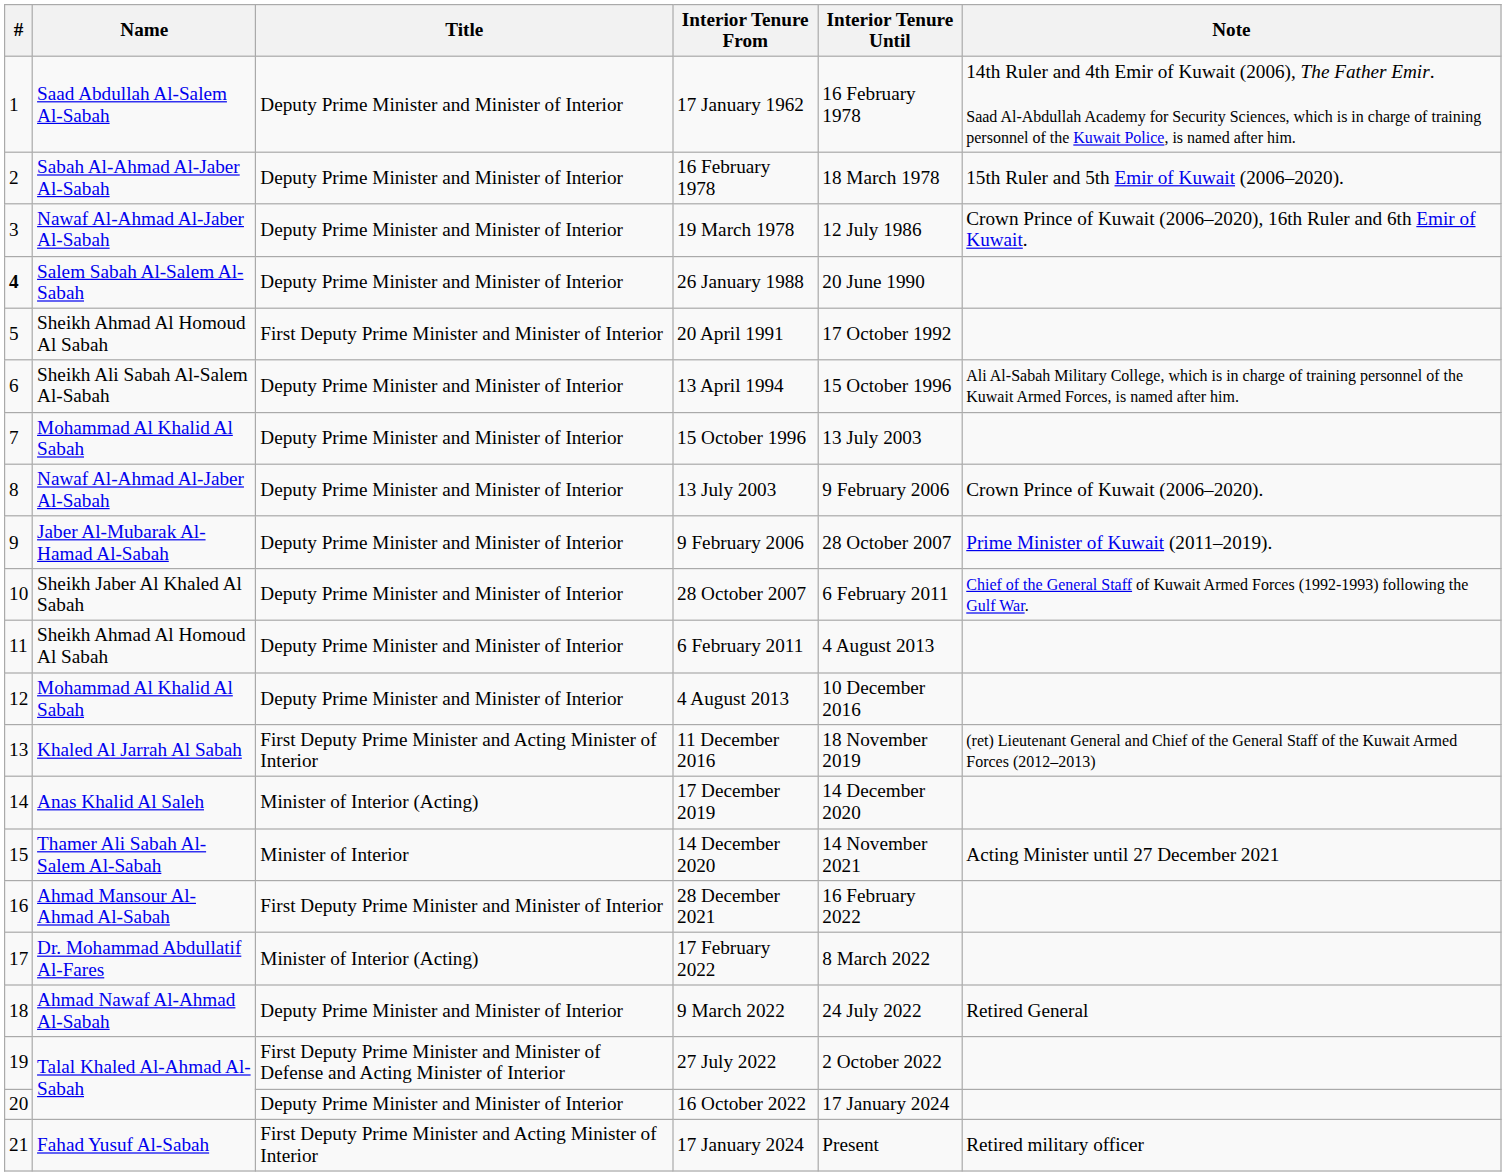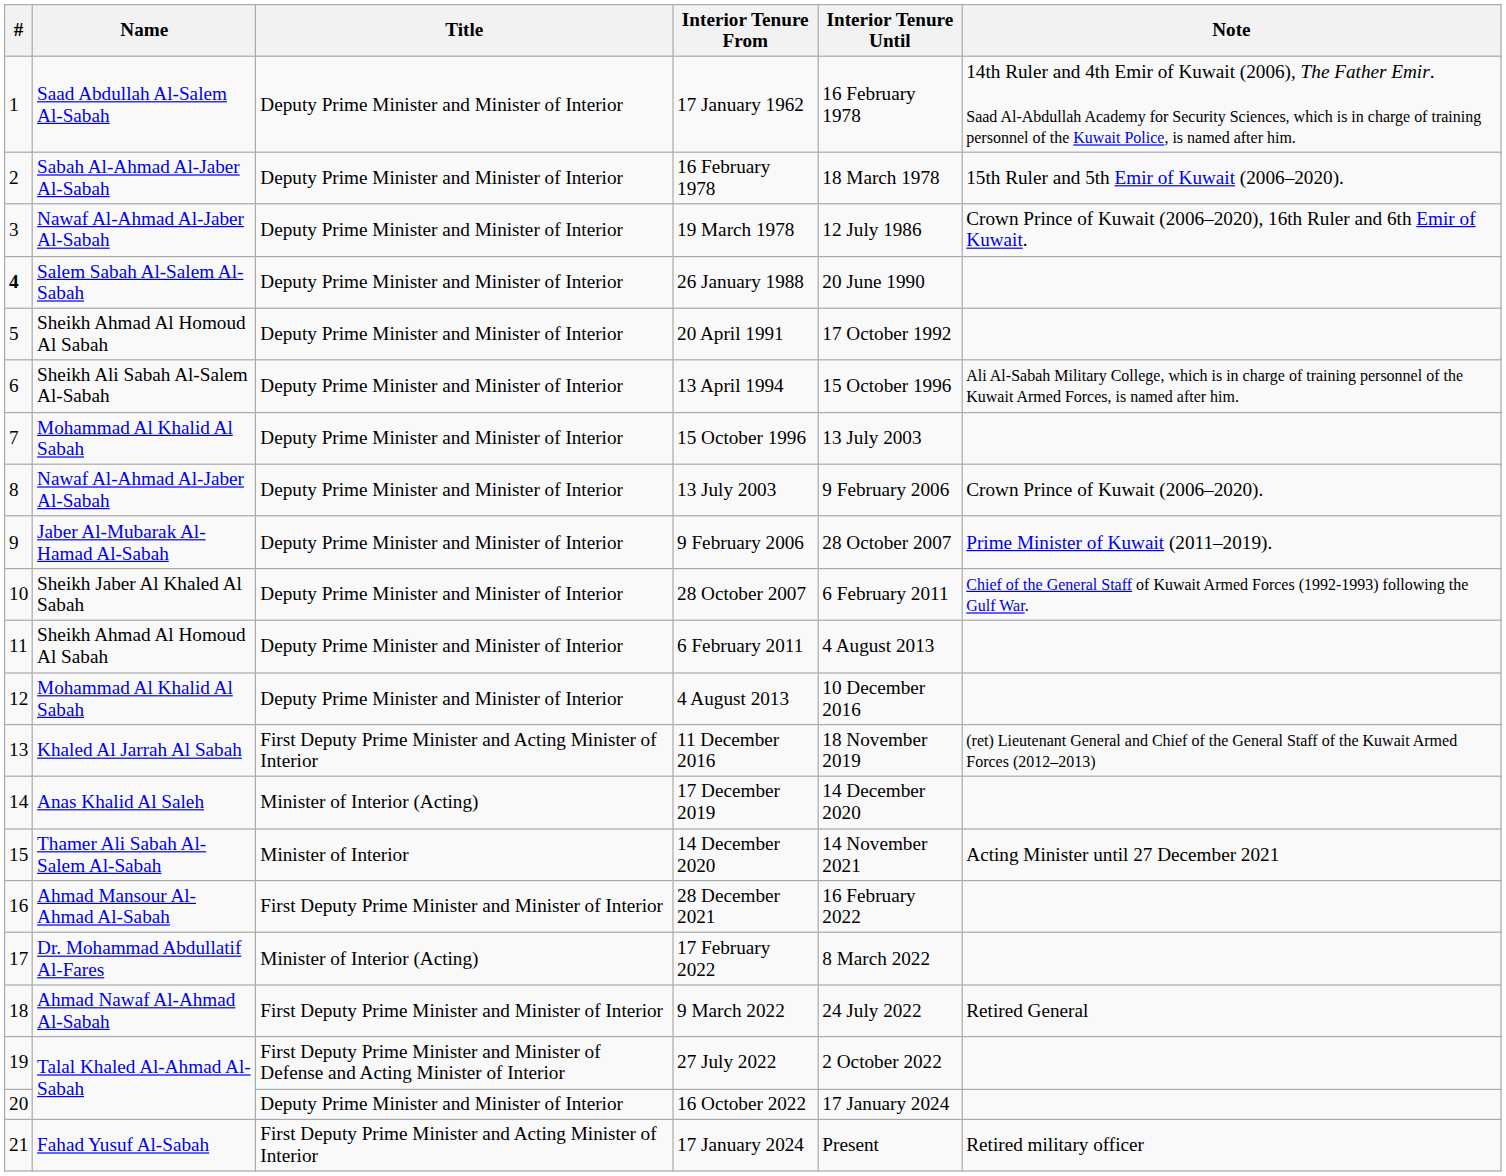 <table class="wikitable">
 <tr>
 <th>#</th>
 <th>Name</th>
 <th>Title</th>
 <th>Interior Tenure From</th>
 <th>Interior Tenure Until</th>
 <th>Note</th>
 </tr>
 <tr>
 <td>1</td>
 <td><a href='#'>Saad Abdullah Al-Salem Al-Sabah</a></td>
 <td>Deputy Prime Minister and Minister of Interior</td>
 <td>17 January 1962</td>
 <td>16 February 1978</td>
 <td>14th Ruler and 4th Emir of Kuwait (2006), <em>The Father Emir</em>.<br><br><small>Saad Al-Abdullah Academy for Security Sciences, which is in charge of training personnel of the <a href='#'>Kuwait Police</a>, is named after him.<br></small></td>
 </tr>
 <tr>
 <td>2</td>
 <td><a href='#'>Sabah Al-Ahmad Al-Jaber Al-Sabah</a></td>
 <td>Deputy Prime Minister and Minister of Interior</td>
 <td>16 February 1978</td>
 <td>18 March 1978</td>
 <td>15th Ruler and 5th <a href='#'>Emir of Kuwait</a> (2006–2020).</td>
 </tr>
 <tr>
 <td>3</td>
 <td><a href='#'>Nawaf Al-Ahmad Al-Jaber Al-Sabah</a></td>
 <td>Deputy Prime Minister and Minister of Interior</td>
 <td>19 March 1978</td>
 <td>12 July 1986</td>
 <td>Crown Prince of Kuwait (2006–2020), 16th Ruler and 6th <a href='#'>Emir of Kuwait</a>.</td>
 </tr>
 <tr>
 <td><strong>4</strong></td>
 <td><a href='#'>Salem Sabah Al-Salem Al-Sabah</a></td>
 <td>Deputy Prime Minister and Minister of Interior</td>
 <td>26 January 1988</td>
 <td>20 June 1990</td>
 <td></td>
 </tr>
 <tr>
 <td>5</td>
 <td>Sheikh Ahmad Al Homoud Al Sabah</td>
-<td>First Deputy Prime Minister and Minister of Interior</td>
+<td>Deputy Prime Minister and Minister of Interior</td>
 <td>20 April 1991</td>
 <td>17 October 1992</td>
 <td></td>
 </tr>
 <tr>
 <td>6</td>
 <td>Sheikh Ali Sabah Al-Salem Al-Sabah</td>
 <td>Deputy Prime Minister and Minister of Interior</td>
 <td>13 April 1994</td>
 <td>15 October 1996</td>
 <td><small> Ali Al-Sabah Military College, which is in charge of training personnel of the Kuwait Armed Forces, is named after him.</small></td>
 </tr>
 <tr>
 <td>7</td>
 <td><a href='#'>Mohammad Al Khalid Al Sabah</a></td>
 <td>Deputy Prime Minister and Minister of Interior</td>
 <td>15 October 1996</td>
 <td>13 July 2003</td>
 <td></td>
 </tr>
 <tr>
 <td>8</td>
 <td><a href='#'>Nawaf Al-Ahmad Al-Jaber Al-Sabah</a></td>
 <td>Deputy Prime Minister and Minister of Interior</td>
 <td>13 July 2003</td>
 <td>9 February 2006</td>
 <td>Crown Prince of Kuwait (2006–2020).</td>
 </tr>
 <tr>
 <td>9</td>
 <td><a href='#'>Jaber Al-Mubarak Al-Hamad Al-Sabah</a></td>
 <td>Deputy Prime Minister and Minister of Interior</td>
 <td>9 February 2006</td>
 <td>28 October 2007</td>
 <td><a href='#'>Prime Minister of Kuwait</a> (2011–2019).</td>
 </tr>
 <tr>
 <td>10</td>
 <td>Sheikh Jaber Al Khaled Al Sabah</td>
 <td>Deputy Prime Minister and Minister of Interior</td>
 <td>28 October 2007</td>
 <td>6 February 2011</td>
 <td><small><a href='#'>Chief of the General Staff</a> of Kuwait Armed Forces (1992-1993) following the <a href='#'>Gulf War</a>.</small></td>
 </tr>
 <tr>
 <td>11</td>
 <td>Sheikh Ahmad Al Homoud Al Sabah</td>
 <td>Deputy Prime Minister and Minister of Interior</td>
 <td>6 February 2011</td>
 <td>4 August 2013</td>
 <td></td>
 </tr>
 <tr>
 <td>12</td>
 <td><a href='#'>Mohammad Al Khalid Al Sabah</a></td>
 <td>Deputy Prime Minister and Minister of Interior</td>
 <td>4 August 2013</td>
 <td>10 December 2016</td>
 <td></td>
 </tr>
 <tr>
 <td>13</td>
 <td><a href='#'>Khaled Al Jarrah Al Sabah</a></td>
 <td>First Deputy Prime Minister and Acting Minister of Interior</td>
 <td>11 December 2016</td>
 <td>18 November 2019</td>
 <td><small> (ret) Lieutenant General and Chief of the General Staff of the Kuwait Armed Forces (2012–2013)</small></td>
 </tr>
 <tr>
 <td>14</td>
 <td><a href='#'>Anas Khalid Al Saleh</a></td>
 <td>Minister of Interior (Acting)</td>
 <td>17 December 2019</td>
 <td>14 December 2020</td>
 <td></td>
 </tr>
 <tr>
 <td>15</td>
 <td><a href='#'>Thamer Ali Sabah Al-Salem Al-Sabah</a></td>
 <td>Minister of Interior</td>
 <td>14 December 2020</td>
 <td>14 November 2021</td>
 <td> Acting Minister until 27 December 2021</td>
 </tr>
 <tr>
 <td>16</td>
 <td><a href='#'>Ahmad Mansour Al-Ahmad Al-Sabah</a></td>
 <td>First Deputy Prime Minister and Minister of Interior</td>
 <td>28 December 2021</td>
 <td>16 February 2022</td>
 <td></td>
 </tr>
 <tr>
 <td>17</td>
 <td><a href='#'>Dr. Mohammad Abdullatif Al-Fares</a></td>
 <td>Minister of Interior (Acting)</td>
 <td>17 February 2022</td>
 <td>8 March 2022</td>
 <td></td>
 </tr>
 <tr>
 <td>18</td>
 <td><a href='#'>Ahmad Nawaf Al-Ahmad Al-Sabah</a></td>
-<td>Deputy Prime Minister and Minister of Interior</td>
+<td>First Deputy Prime Minister and Minister of Interior</td>
 <td>9 March 2022</td>
 <td>24 July 2022</td>
 <td>Retired General</td>
 </tr>
 <tr>
 <td>19</td>
 <td rowspan="2"><a href='#'>Talal Khaled Al-Ahmad Al-Sabah</a></td>
 <td>First Deputy Prime Minister and Minister of Defense and Acting Minister of Interior</td>
 <td>27 July 2022</td>
 <td>2 October 2022</td>
 <td></td>
 </tr>
 <tr>
 <td>20</td>
 <td>Deputy Prime Minister and Minister of Interior</td>
 <td>16 October 2022</td>
 <td>17 January 2024</td>
 <td></td>
 </tr>
 <tr>
 <td>21</td>
 <td><a href='#'>Fahad Yusuf Al-Sabah</a></td>
 <td>First Deputy Prime Minister and Acting Minister of Interior</td>
 <td>17 January 2024</td>
 <td>Present</td>
 <td>Retired military officer</td>
 </tr>
 </table>
